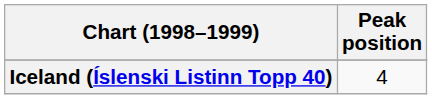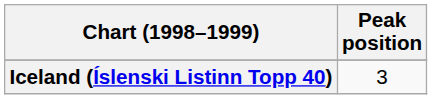 <table class="wikitable sortable plainrowheaders" style="text-align:center">
 <tr>
 <th>Chart (1998–1999)</th>
 <th>Peak<br>position</th>
 </tr>
 <tr>
 </tr>
 <tr>
 </tr>
 <tr>
 </tr>
 <tr>
 </tr>
 <tr>
 </tr>
 <tr>
 </tr>
 <tr>
 <th scope="row">Iceland (<a href='#'>Íslenski Listinn Topp 40</a>)</th>
-<td>4</td>
+<td>3</td>
 </tr>
 <tr>
 </tr>
 <tr>
 </tr>
 <tr>
 </tr>
 <tr>
 </tr>
 <tr>
 </tr>
 <tr>
 </tr>
 <tr>
 </tr>
 <tr>
 </tr>
 <tr>
 </tr>
 <tr>
 </tr>
 <tr>
 </tr>
 <tr>
 </tr>
 </table>
